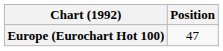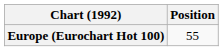 <table class="wikitable plainrowheaders" style="text-align:center">
 <tr>
 <th>Chart (1992)</th>
 <th>Position</th>
 </tr>
 <tr>
 <th scope="row">Europe (Eurochart Hot 100)</th>
-<td>47</td>
+<td>55</td>
 </tr>
 </table>
